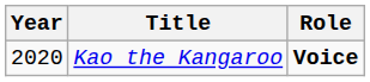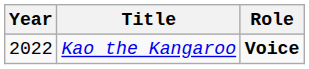 <table class="wikitable sortable">
 <tr>
 <th>Year</th>
 <th>Title</th>
 <th>Role</th>
 </tr>
 <tr>
-<td>2020</td>
+<td>2022</td>
 <td><a href='#'><em>Kao the Kangaroo</em></a></td>
 <td><strong>Voice</strong></td>
 </tr>
 </table>
